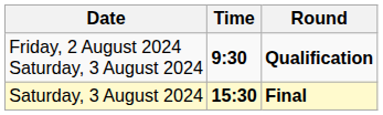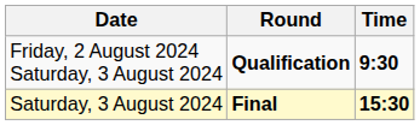 <table class="wikitable">
 <tr>
 <th>Date</th>
+<th>Round</th>
 <th>Time</th>
-<th>Round</th>
 </tr>
 <tr>
 <td>Friday, 2 August 2024<br>Saturday, 3 August 2024</td>
+<td><strong>Qualification</strong></td>
 <td><strong>9:30</strong></td>
-<td><strong>Qualification</strong></td>
 </tr>
 <tr style=background:lemonchiffon>
 <td>Saturday, 3 August 2024</td>
+<td><strong>Final</strong></td>
 <td><strong>15:30</strong></td>
-<td><strong>Final</strong></td>
 </tr>
 </table>
